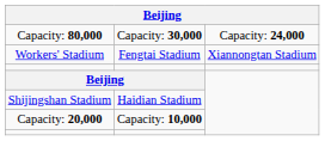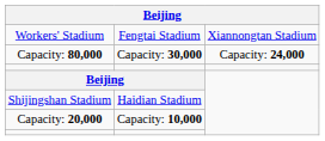 <table class="wikitable" style="text-align:center">
 <tr>
 <th colspan="3"><a href='#'>Beijing</a></th>
 </tr>
 <tr>
+<td><a href='#'>Workers' Stadium</a></td>
+<td><a href='#'>Fengtai Stadium</a></td>
+<td><a href='#'>Xiannongtan Stadium</a></td>
+</tr>
+<tr>
 <td>Capacity: <strong>80,000</strong></td>
 <td>Capacity: <strong>30,000</strong></td>
 <td>Capacity: <strong>24,000</strong></td>
-</tr>
-<tr>
-<td><a href='#'>Workers' Stadium</a></td>
-<td><a href='#'>Fengtai Stadium</a></td>
-<td><a href='#'>Xiannongtan Stadium</a></td>
 </tr>
 <tr>
 <td></td>
 <td></td>
 <td></td>
 </tr>
 <tr>
 <th colspan="2"><a href='#'>Beijing</a></th>
 </tr>
 <tr>
 <td><a href='#'>Shijingshan Stadium</a></td>
 <td><a href='#'>Haidian Stadium</a></td>
 </tr>
 <tr>
 <td>Capacity: <strong>20,000</strong></td>
 <td>Capacity: <strong>10,000</strong></td>
 </tr>
 <tr>
 <td></td>
 <td></td>
 </tr>
 </table>
